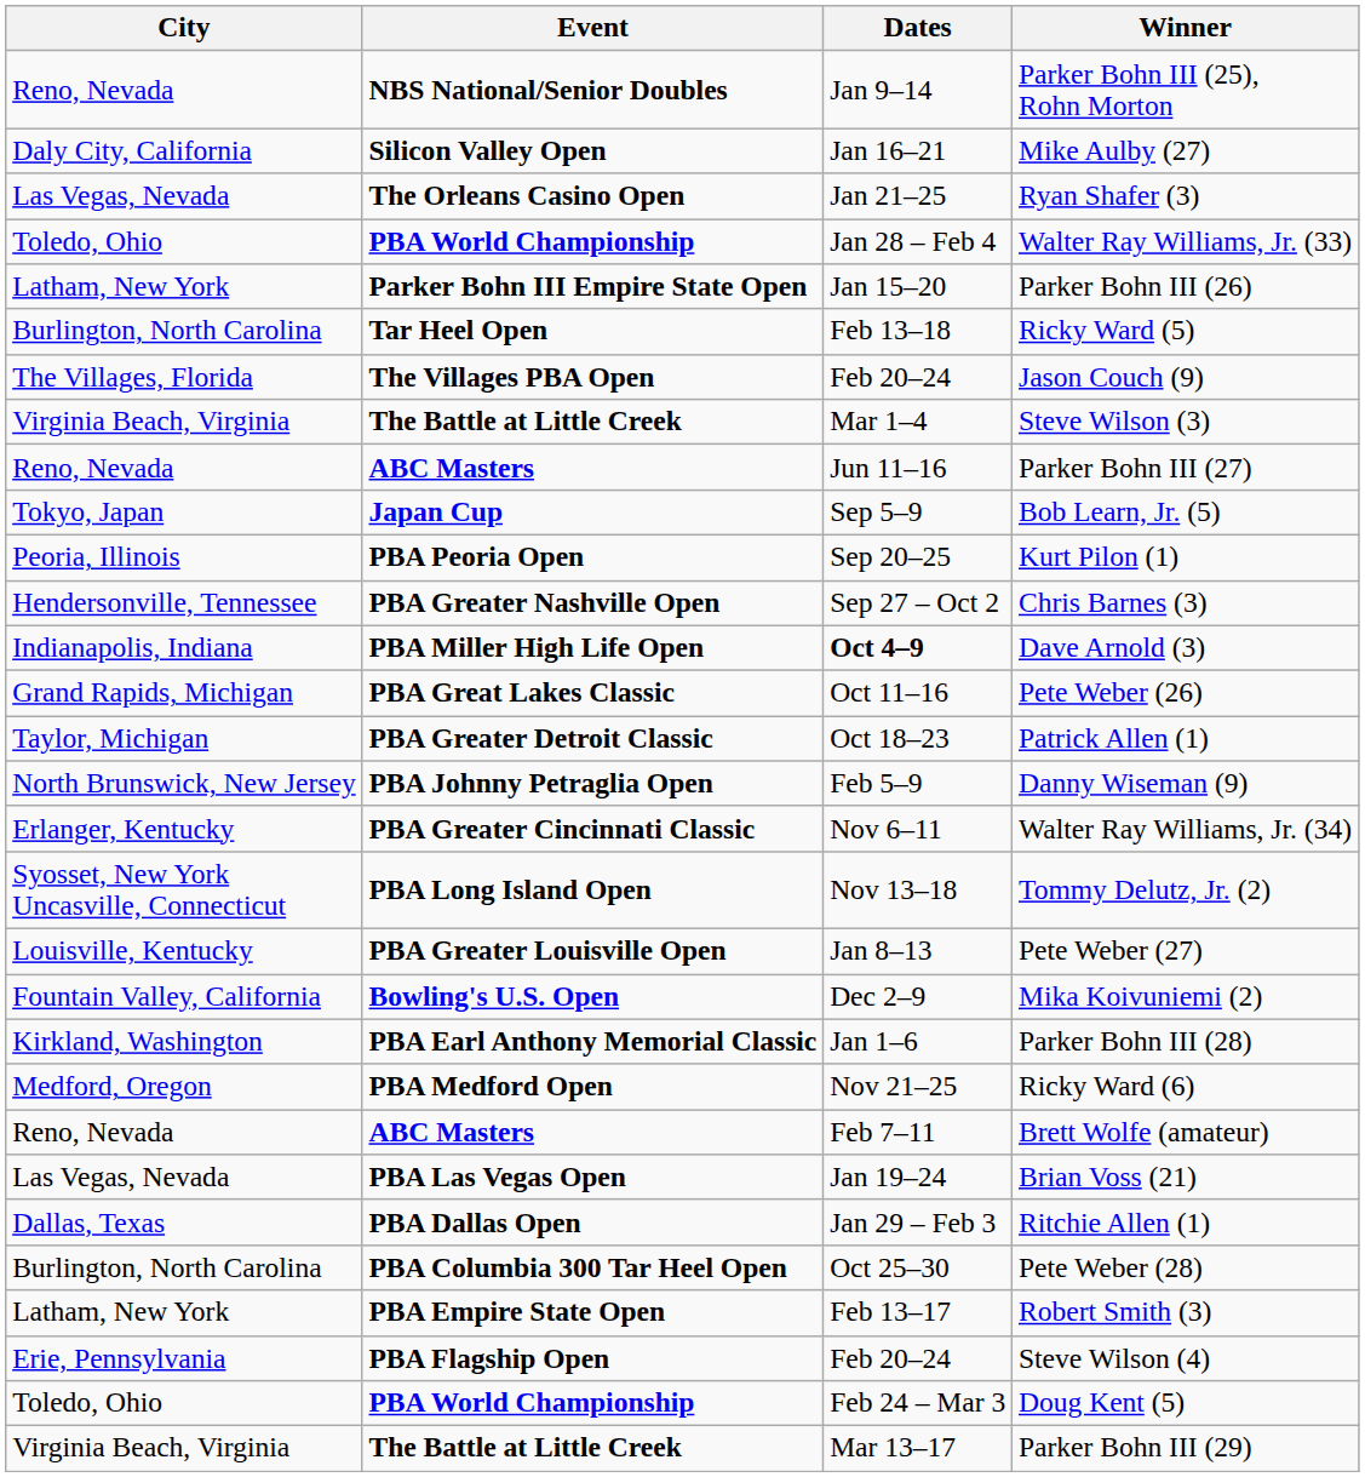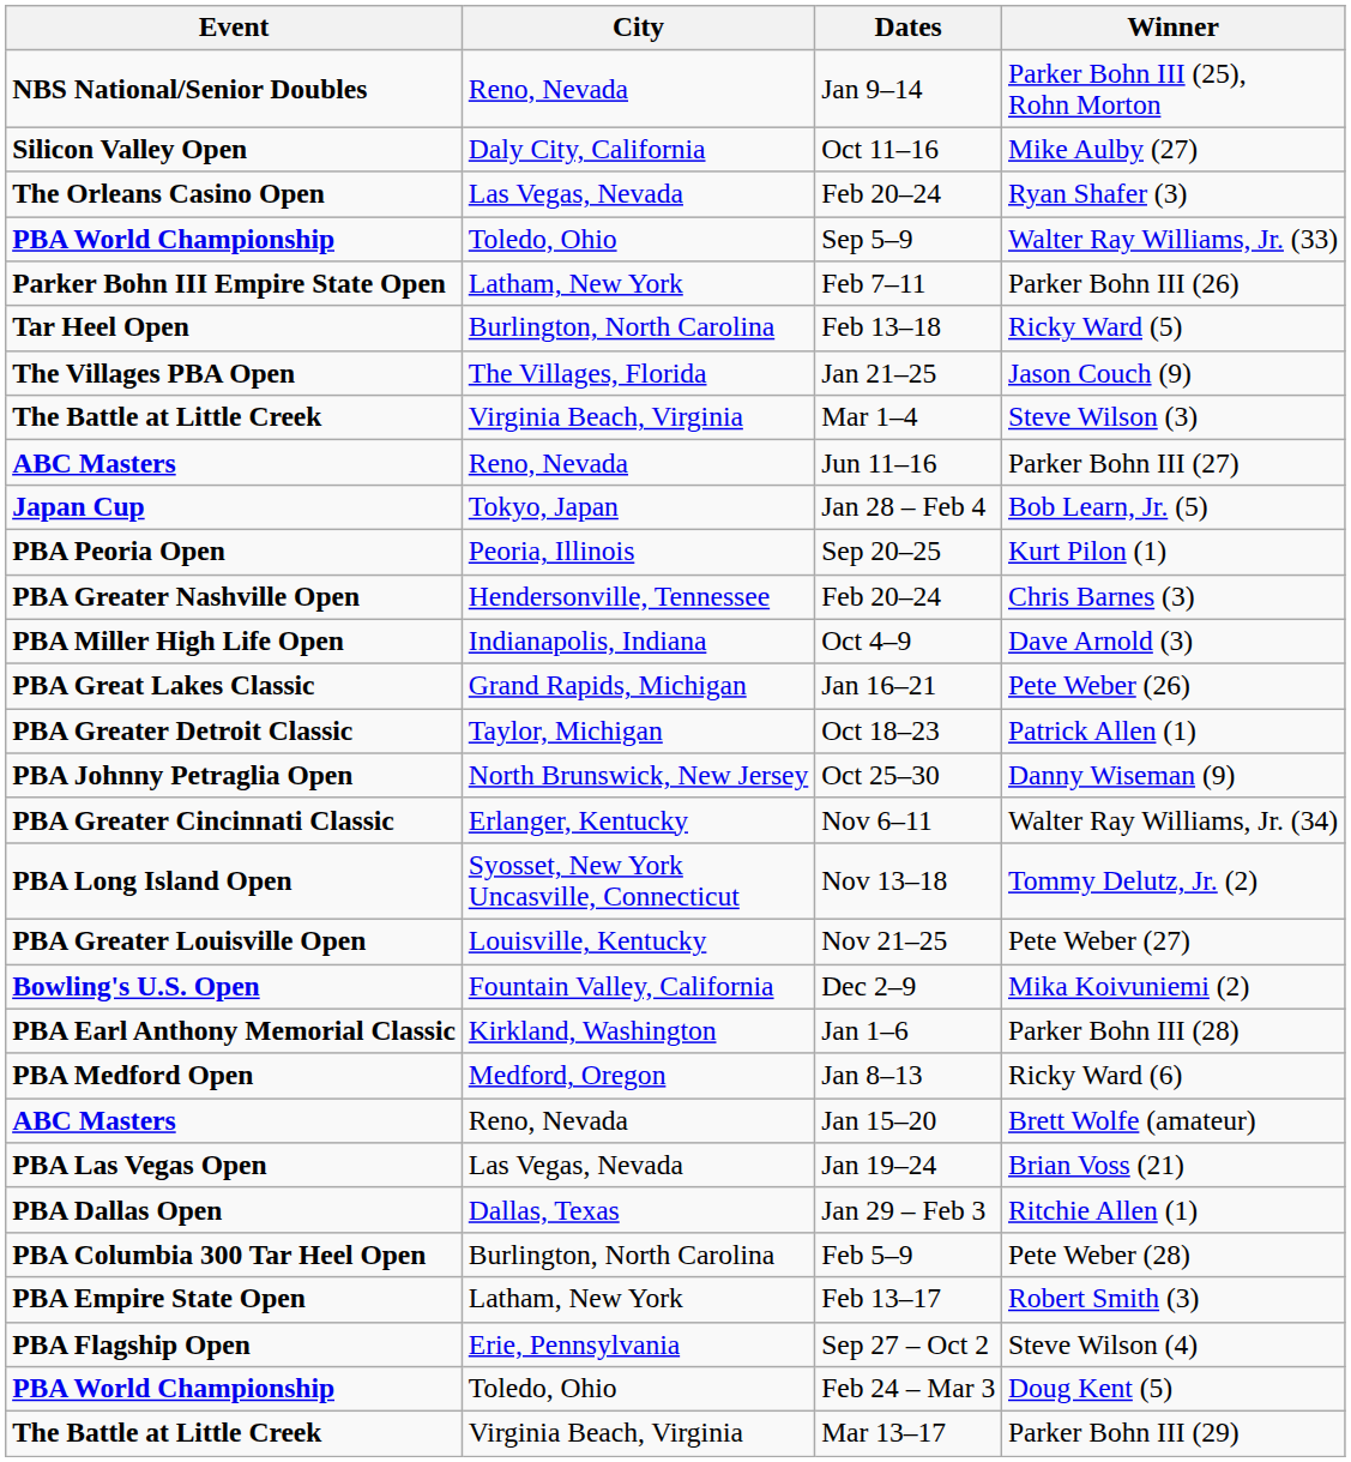 <table class="wikitable">
 <tr>
+<th>Event</th>
 <th>City</th>
-<th>Event</th>
 <th>Dates</th>
 <th>Winner</th>
 </tr>
 <tr>
+<td><strong>NBS National/Senior Doubles</strong></td>
 <td><a href='#'>Reno, Nevada</a></td>
-<td><strong>NBS National/Senior Doubles</strong></td>
 <td>Jan 9–14</td>
 <td><a href='#'>Parker Bohn III</a> (25),<br><a href='#'>Rohn Morton</a></td>
 </tr>
 <tr>
+<td><strong>Silicon Valley Open</strong></td>
 <td><a href='#'>Daly City, California</a></td>
-<td><strong>Silicon Valley Open</strong></td>
-<td>Jan 16–21</td>
+<td>Oct 11–16</td>
 <td><a href='#'>Mike Aulby</a> (27)</td>
 </tr>
 <tr>
+<td><strong>The Orleans Casino Open</strong></td>
 <td><a href='#'>Las Vegas, Nevada</a></td>
-<td><strong>The Orleans Casino Open</strong></td>
-<td>Jan 21–25</td>
+<td>Feb 20–24</td>
 <td><a href='#'>Ryan Shafer</a> (3)</td>
 </tr>
 <tr>
+<td><strong><a href='#'>PBA World Championship</a></strong></td>
 <td><a href='#'>Toledo, Ohio</a></td>
-<td><strong><a href='#'>PBA World Championship</a></strong></td>
-<td>Jan 28 – Feb 4</td>
+<td>Sep 5–9</td>
 <td><a href='#'>Walter Ray Williams, Jr.</a> (33)</td>
 </tr>
 <tr>
+<td><strong>Parker Bohn III Empire State Open</strong></td>
 <td><a href='#'>Latham, New York</a></td>
-<td><strong>Parker Bohn III Empire State Open</strong></td>
-<td>Jan 15–20</td>
+<td>Feb 7–11</td>
 <td>Parker Bohn III (26)</td>
 </tr>
 <tr>
+<td><strong>Tar Heel Open</strong></td>
 <td><a href='#'>Burlington, North Carolina</a></td>
-<td><strong>Tar Heel Open</strong></td>
 <td>Feb 13–18</td>
 <td><a href='#'>Ricky Ward</a> (5)</td>
 </tr>
 <tr>
+<td><strong>The Villages PBA Open</strong></td>
 <td><a href='#'>The Villages, Florida</a></td>
-<td><strong>The Villages PBA Open</strong></td>
-<td>Feb 20–24</td>
+<td>Jan 21–25</td>
 <td><a href='#'>Jason Couch</a> (9)</td>
 </tr>
 <tr>
+<td><strong>The Battle at Little Creek</strong></td>
 <td><a href='#'>Virginia Beach, Virginia</a></td>
-<td><strong>The Battle at Little Creek</strong></td>
 <td>Mar 1–4</td>
 <td><a href='#'>Steve Wilson</a> (3)</td>
 </tr>
 <tr>
+<td><strong><a href='#'>ABC Masters</a></strong></td>
 <td><a href='#'>Reno, Nevada</a></td>
-<td><strong><a href='#'>ABC Masters</a></strong></td>
 <td>Jun 11–16</td>
 <td>Parker Bohn III (27)</td>
 </tr>
 <tr>
+<td><strong><a href='#'>Japan Cup</a></strong></td>
 <td><a href='#'>Tokyo, Japan</a></td>
-<td><strong><a href='#'>Japan Cup</a></strong></td>
-<td>Sep 5–9</td>
+<td>Jan 28 – Feb 4</td>
 <td><a href='#'>Bob Learn, Jr.</a> (5)</td>
 </tr>
 <tr>
+<td><strong>PBA Peoria Open</strong></td>
 <td><a href='#'>Peoria, Illinois</a></td>
-<td><strong>PBA Peoria Open</strong></td>
 <td>Sep 20–25</td>
 <td><a href='#'>Kurt Pilon</a> (1)</td>
 </tr>
 <tr>
+<td><strong>PBA Greater Nashville Open</strong></td>
 <td><a href='#'>Hendersonville, Tennessee</a></td>
-<td><strong>PBA Greater Nashville Open</strong></td>
-<td>Sep 27 – Oct 2</td>
+<td>Feb 20–24</td>
 <td><a href='#'>Chris Barnes</a> (3)</td>
 </tr>
 <tr>
+<td><strong>PBA Miller High Life Open</strong></td>
 <td><a href='#'>Indianapolis, Indiana</a></td>
-<td><strong>PBA Miller High Life Open</strong></td>
-<td><strong>Oct 4–9</strong></td>
+<td>Oct 4–9</td>
 <td><a href='#'>Dave Arnold</a> (3)</td>
 </tr>
 <tr>
+<td><strong>PBA Great Lakes Classic</strong></td>
 <td><a href='#'>Grand Rapids, Michigan</a></td>
-<td><strong>PBA Great Lakes Classic</strong></td>
-<td>Oct 11–16</td>
+<td>Jan 16–21</td>
 <td><a href='#'>Pete Weber</a> (26)</td>
 </tr>
 <tr>
+<td><strong>PBA Greater Detroit Classic</strong></td>
 <td><a href='#'>Taylor, Michigan</a></td>
-<td><strong>PBA Greater Detroit Classic</strong></td>
 <td>Oct 18–23</td>
 <td><a href='#'>Patrick Allen</a> (1)</td>
 </tr>
 <tr>
+<td><strong>PBA Johnny Petraglia Open</strong></td>
 <td><a href='#'>North Brunswick, New Jersey</a></td>
-<td><strong>PBA Johnny Petraglia Open</strong></td>
-<td>Feb 5–9</td>
+<td>Oct 25–30</td>
 <td><a href='#'>Danny Wiseman</a> (9)</td>
 </tr>
 <tr>
+<td><strong>PBA Greater Cincinnati Classic</strong></td>
 <td><a href='#'>Erlanger, Kentucky</a></td>
-<td><strong>PBA Greater Cincinnati Classic</strong></td>
 <td>Nov 6–11</td>
 <td>Walter Ray Williams, Jr. (34)</td>
 </tr>
 <tr>
+<td><strong>PBA Long Island Open</strong></td>
 <td><a href='#'>Syosset, New York</a><br><a href='#'>Uncasville, Connecticut</a></td>
-<td><strong>PBA Long Island Open</strong></td>
 <td>Nov 13–18</td>
 <td><a href='#'>Tommy Delutz, Jr.</a> (2)</td>
 </tr>
 <tr>
+<td><strong>PBA Greater Louisville Open</strong></td>
 <td><a href='#'>Louisville, Kentucky</a></td>
-<td><strong>PBA Greater Louisville Open</strong></td>
-<td>Jan 8–13</td>
+<td>Nov 21–25</td>
 <td>Pete Weber (27)</td>
 </tr>
 <tr>
+<td><strong><a href='#'>Bowling's U.S. Open</a></strong></td>
 <td><a href='#'>Fountain Valley, California</a></td>
-<td><strong><a href='#'>Bowling's U.S. Open</a></strong></td>
 <td>Dec 2–9</td>
 <td><a href='#'>Mika Koivuniemi</a> (2)</td>
 </tr>
 <tr>
+<td><strong>PBA Earl Anthony Memorial Classic</strong></td>
 <td><a href='#'>Kirkland, Washington</a></td>
-<td><strong>PBA Earl Anthony Memorial Classic</strong></td>
 <td>Jan 1–6</td>
 <td>Parker Bohn III (28)</td>
 </tr>
 <tr>
+<td><strong>PBA Medford Open</strong></td>
 <td><a href='#'>Medford, Oregon</a></td>
-<td><strong>PBA Medford Open</strong></td>
-<td>Nov 21–25</td>
+<td>Jan 8–13</td>
 <td>Ricky Ward (6)</td>
 </tr>
 <tr>
+<td><strong><a href='#'>ABC Masters</a></strong></td>
 <td>Reno, Nevada</td>
-<td><strong><a href='#'>ABC Masters</a></strong></td>
-<td>Feb 7–11</td>
+<td>Jan 15–20</td>
 <td><a href='#'>Brett Wolfe</a> (amateur)</td>
 </tr>
 <tr>
+<td><strong>PBA Las Vegas Open</strong></td>
 <td>Las Vegas, Nevada</td>
-<td><strong>PBA Las Vegas Open</strong></td>
 <td>Jan 19–24</td>
 <td><a href='#'>Brian Voss</a> (21)</td>
 </tr>
 <tr>
+<td><strong>PBA Dallas Open</strong></td>
 <td><a href='#'>Dallas, Texas</a></td>
-<td><strong>PBA Dallas Open</strong></td>
 <td>Jan 29 – Feb 3</td>
 <td><a href='#'>Ritchie Allen</a> (1)</td>
 </tr>
 <tr>
+<td><strong>PBA Columbia 300 Tar Heel Open</strong></td>
 <td>Burlington, North Carolina</td>
-<td><strong>PBA Columbia 300 Tar Heel Open</strong></td>
-<td>Oct 25–30</td>
+<td>Feb 5–9</td>
 <td>Pete Weber (28)</td>
 </tr>
 <tr>
+<td><strong>PBA Empire State Open</strong></td>
 <td>Latham, New York</td>
-<td><strong>PBA Empire State Open</strong></td>
 <td>Feb 13–17</td>
 <td><a href='#'>Robert Smith</a> (3)</td>
 </tr>
 <tr>
+<td><strong>PBA Flagship Open</strong></td>
 <td><a href='#'>Erie, Pennsylvania</a></td>
-<td><strong>PBA Flagship Open</strong></td>
-<td>Feb 20–24</td>
+<td>Sep 27 – Oct 2</td>
 <td>Steve Wilson (4)</td>
 </tr>
 <tr>
+<td><strong><a href='#'>PBA World Championship</a></strong></td>
 <td>Toledo, Ohio</td>
-<td><strong><a href='#'>PBA World Championship</a></strong></td>
 <td>Feb 24 – Mar 3</td>
 <td><a href='#'>Doug Kent</a> (5)</td>
 </tr>
 <tr>
+<td><strong>The Battle at Little Creek</strong></td>
 <td>Virginia Beach, Virginia</td>
-<td><strong>The Battle at Little Creek</strong></td>
 <td>Mar 13–17</td>
 <td>Parker Bohn III (29)</td>
 </tr>
 </table>
